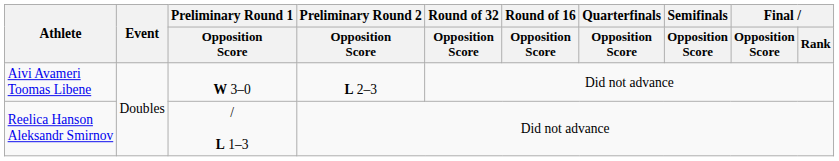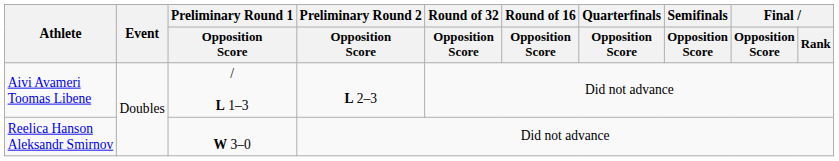 <table class=wikitable style=font-size:90%;text-align:center>
 <tr>
 <th rowspan=2>Athlete</th>
 <th rowspan=2>Event</th>
 <th>Preliminary Round 1</th>
 <th>Preliminary Round 2</th>
 <th>Round of 32</th>
 <th>Round of 16</th>
 <th>Quarterfinals</th>
 <th>Semifinals</th>
 <th colspan=2>Final / </th>
 </tr>
 <tr style=font-size:95%>
 <th>Opposition<br>Score</th>
 <th>Opposition<br>Score</th>
 <th>Opposition<br>Score</th>
 <th>Opposition<br>Score</th>
 <th>Opposition<br>Score</th>
 <th>Opposition<br>Score</th>
 <th>Opposition<br>Score</th>
 <th>Rank</th>
 </tr>
 <tr>
 <td align=left><a href='#'>Aivi Avameri</a><br><a href='#'>Toomas Libene</a></td>
 <td align=left rowspan=2>Doubles</td>
-<td><br><strong>W</strong> 3–0</td>
+<td> /<br><br><strong>L</strong> 1–3</td>
 <td><br><strong>L</strong> 2–3</td>
 <td colspan=6>Did not advance</td>
 </tr>
 <tr>
 <td align=left><a href='#'>Reelica Hanson</a><br><a href='#'>Aleksandr Smirnov</a></td>
-<td> /<br><br><strong>L</strong> 1–3</td>
+<td><br><strong>W</strong> 3–0</td>
 <td colspan=7>Did not advance</td>
 </tr>
 </table>
